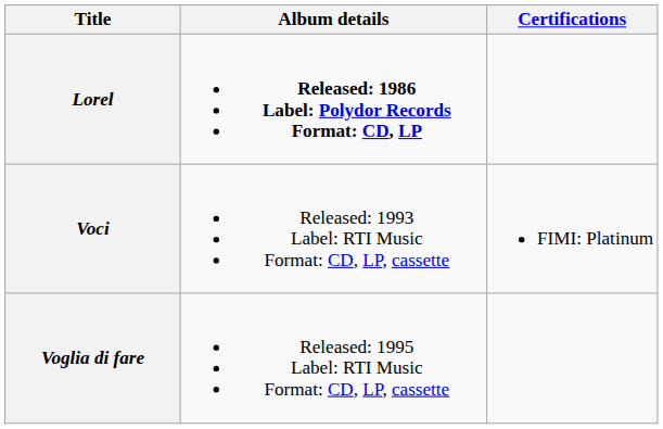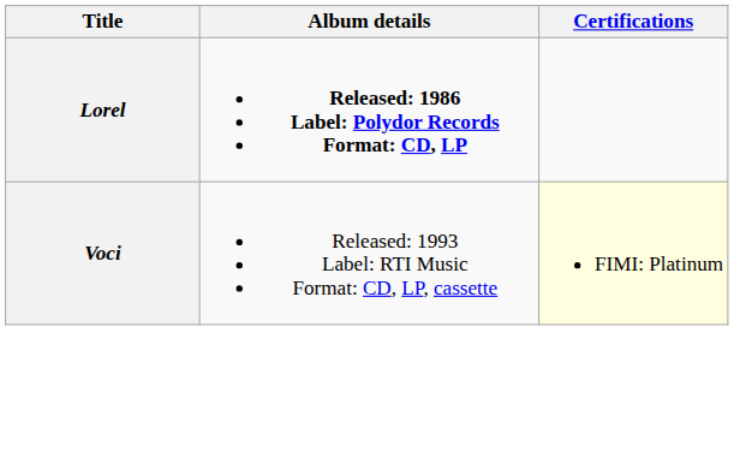 <table class="wikitable plainrowheaders" style="text-align:center;">
 <tr>
 <th scope="col" style="width:9em;">Title</th>
 <th scope="col" style="width:16em;">Album details</th>
 <th scope="col"><a href='#'>Certifications</a></th>
 </tr>
 <tr>
 <th scope="row"><em>Lorel</em></th>
 <td><strong><br><ul><li>Released: 1986</li><li>Label: <a href='#'>Polydor Records</a></li><li>Format: <a href='#'>CD</a>, <a href='#'>LP</a></li></ul></strong></td>
 <td></td>
 </tr>
 <tr>
 <th scope="row"><em>Voci</em></th>
 <td><br><ul><li>Released: 1993</li><li>Label: RTI Music</li><li>Format: <a href='#'>CD</a>, <a href='#'>LP</a>, <a href='#'>cassette</a></li></ul></td>
-<td><br><ul><li>FIMI: Platinum</li></ul></td>
-</tr>
-<tr>
-<th scope="row"><em>Voglia di fare</em></th>
-<td><br><ul><li>Released: 1995</li><li>Label: RTI Music</li><li>Format: <a href='#'>CD</a>, <a href='#'>LP</a>, <a href='#'>cassette</a></li></ul></td>
-<td></td>
+<td style="background: lightyellow;"><br><ul><li>FIMI: Platinum</li></ul></td>
 </tr>
 </table>
